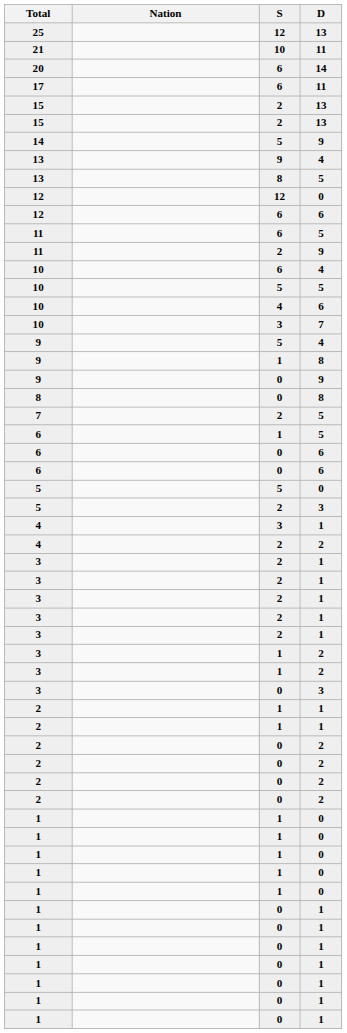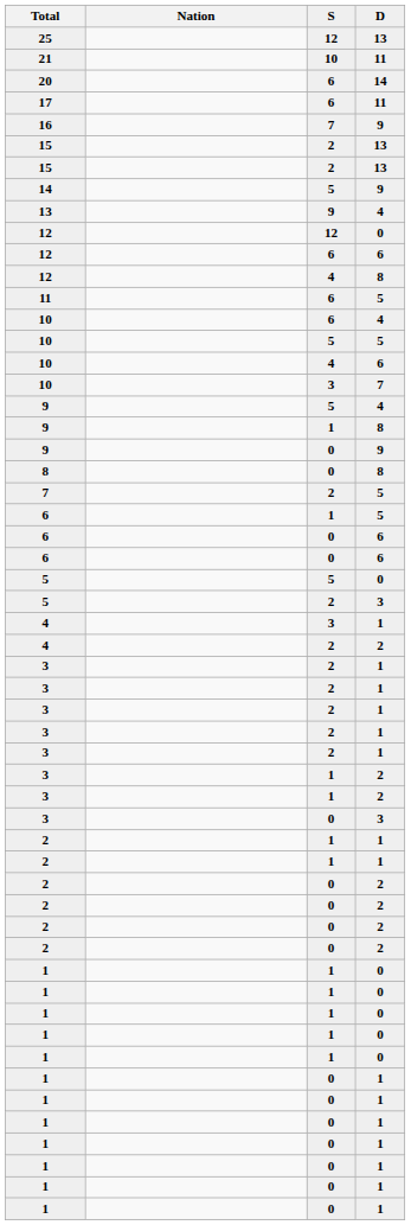 <table class="sortable wikitable" style="font-size:90%;">
 <tr>
 <th width=81>Total</th>
 <th width=236>Nation</th>
 <th width=47 style="background:#efefef"> S </th>
 <th width=47 style="background:#efefef"> D </th>
 </tr>
 <tr align=center>
 <td bgcolor=#efefef><strong>25</strong></td>
 <td align=left></td>
 <td bgcolor=#efefef><strong>12</strong></td>
 <td bgcolor=#efefef><strong>13</strong></td>
 </tr>
 <tr align=center>
 <td bgcolor=#efefef><strong>21</strong></td>
 <td align=left></td>
 <td bgcolor=#efefef><strong>10</strong></td>
 <td bgcolor=#efefef><strong>11</strong></td>
 </tr>
 <tr align=center>
 <td bgcolor=#efefef><strong>20</strong></td>
 <td align=left></td>
 <td bgcolor=#efefef><strong>6</strong></td>
 <td bgcolor=#efefef><strong>14</strong></td>
 </tr>
 <tr align=center>
 <td bgcolor=#efefef><strong>17</strong></td>
 <td align=left></td>
 <td bgcolor=#efefef><strong>6</strong></td>
 <td bgcolor=#efefef><strong>11</strong></td>
 </tr>
 <tr align=center>
+<td bgcolor=#efefef><strong>16</strong></td>
+<td align=left></td>
+<td bgcolor=#efefef><strong>7</strong></td>
+<td bgcolor=#efefef><strong>9</strong></td>
+</tr>
+<tr align=center>
 <td bgcolor=#efefef><strong>15</strong></td>
 <td align=left></td>
 <td bgcolor=#efefef><strong>2</strong></td>
 <td bgcolor=#efefef><strong>13</strong></td>
 </tr>
 <tr align=center>
 <td bgcolor=#efefef><strong>15</strong></td>
 <td align=left></td>
 <td bgcolor=#efefef><strong>2</strong></td>
 <td bgcolor=#efefef><strong>13</strong></td>
 </tr>
 <tr align=center>
 <td bgcolor=#efefef><strong>14</strong></td>
 <td align=left></td>
 <td bgcolor=#efefef><strong>5</strong></td>
 <td bgcolor=#efefef><strong>9</strong></td>
 </tr>
 <tr align=center>
 <td bgcolor=#efefef><strong>13</strong></td>
 <td align=left></td>
 <td bgcolor=#efefef><strong>9</strong></td>
 <td bgcolor=#efefef><strong>4</strong></td>
 </tr>
 <tr align=center>
-<td bgcolor=#efefef><strong>13</strong></td>
-<td align=left></td>
-<td bgcolor=#efefef><strong>8</strong></td>
-<td bgcolor=#efefef><strong>5</strong></td>
-</tr>
-<tr align=center>
 <td bgcolor=#efefef><strong>12</strong></td>
 <td align=left></td>
 <td bgcolor=#efefef><strong>12</strong></td>
 <td bgcolor=#efefef><strong>0</strong></td>
 </tr>
 <tr align=center>
 <td bgcolor=#efefef><strong>12</strong></td>
 <td align=left></td>
 <td bgcolor=#efefef><strong>6</strong></td>
 <td bgcolor=#efefef><strong>6</strong></td>
 </tr>
 <tr align=center>
+<td bgcolor=#efefef><strong>12</strong></td>
+<td align=left></td>
+<td bgcolor=#efefef><strong>4</strong></td>
+<td bgcolor=#efefef><strong>8</strong></td>
+</tr>
+<tr align=center>
 <td bgcolor=#efefef><strong>11</strong></td>
 <td align=left></td>
 <td bgcolor=#efefef><strong>6</strong></td>
 <td bgcolor=#efefef><strong>5</strong></td>
-</tr>
-<tr align=center>
-<td bgcolor=#efefef><strong>11</strong></td>
-<td align=left></td>
-<td bgcolor=#efefef><strong>2</strong></td>
-<td bgcolor=#efefef><strong>9</strong></td>
 </tr>
 <tr align=center>
 <td bgcolor=#efefef><strong>10</strong></td>
 <td align=left></td>
 <td bgcolor=#efefef><strong>6</strong></td>
 <td bgcolor=#efefef><strong>4</strong></td>
 </tr>
 <tr align=center>
 <td bgcolor=#efefef><strong>10</strong></td>
 <td align=left></td>
 <td bgcolor=#efefef><strong>5</strong></td>
 <td bgcolor=#efefef><strong>5</strong></td>
 </tr>
 <tr align=center>
 <td bgcolor=#efefef><strong>10</strong></td>
 <td align=left></td>
 <td bgcolor=#efefef><strong>4</strong></td>
 <td bgcolor=#efefef><strong>6</strong></td>
 </tr>
 <tr align=center>
 <td bgcolor=#efefef><strong>10</strong></td>
 <td align=left></td>
 <td bgcolor=#efefef><strong>3</strong></td>
 <td bgcolor=#efefef><strong>7</strong></td>
 </tr>
 <tr align=center>
 <td bgcolor=#efefef><strong>9</strong></td>
 <td align=left></td>
 <td bgcolor=#efefef><strong>5</strong></td>
 <td bgcolor=#efefef><strong>4</strong></td>
 </tr>
 <tr align=center>
 <td bgcolor=#efefef><strong>9</strong></td>
 <td align=left></td>
 <td bgcolor=#efefef><strong>1</strong></td>
 <td bgcolor=#efefef><strong>8</strong></td>
 </tr>
 <tr align=center>
 <td bgcolor=#efefef><strong>9</strong></td>
 <td align=left></td>
 <td bgcolor=#efefef><strong>0</strong></td>
 <td bgcolor=#efefef><strong>9</strong></td>
 </tr>
 <tr align=center>
 <td bgcolor=#efefef><strong>8</strong></td>
 <td align=left></td>
 <td bgcolor=#efefef><strong>0</strong></td>
 <td bgcolor=#efefef><strong>8</strong></td>
 </tr>
 <tr align=center>
 <td bgcolor=#efefef><strong>7</strong></td>
 <td align=left></td>
 <td bgcolor=#efefef><strong>2</strong></td>
 <td bgcolor=#efefef><strong>5</strong></td>
 </tr>
 <tr align=center>
 <td bgcolor=#efefef><strong>6</strong></td>
 <td align=left></td>
 <td bgcolor=#efefef><strong>1</strong></td>
 <td bgcolor=#efefef><strong>5</strong></td>
 </tr>
 <tr align=center>
 <td bgcolor=#efefef><strong>6</strong></td>
 <td align=left></td>
 <td bgcolor=#efefef><strong>0</strong></td>
 <td bgcolor=#efefef><strong>6</strong></td>
 </tr>
 <tr align=center>
 <td bgcolor=#efefef><strong>6</strong></td>
 <td align=left></td>
 <td bgcolor=#efefef><strong>0</strong></td>
 <td bgcolor=#efefef><strong>6</strong></td>
 </tr>
 <tr align=center>
 <td bgcolor=#efefef><strong>5</strong></td>
 <td align=left></td>
 <td bgcolor=#efefef><strong>5</strong></td>
 <td bgcolor=#efefef><strong>0</strong></td>
 </tr>
 <tr align=center>
 <td bgcolor=#efefef><strong>5</strong></td>
 <td align=left></td>
 <td bgcolor=#efefef><strong>2</strong></td>
 <td bgcolor=#efefef><strong>3</strong></td>
 </tr>
 <tr align=center>
 <td bgcolor=#efefef><strong>4</strong></td>
 <td align=left></td>
 <td bgcolor=#efefef><strong>3</strong></td>
 <td bgcolor=#efefef><strong>1</strong></td>
 </tr>
 <tr align=center>
 <td bgcolor=#efefef><strong>4</strong></td>
 <td align=left></td>
 <td bgcolor=#efefef><strong>2</strong></td>
 <td bgcolor=#efefef><strong>2</strong></td>
 </tr>
 <tr align=center>
 <td bgcolor=#efefef><strong>3</strong></td>
 <td align=left></td>
 <td bgcolor=#efefef><strong>2</strong></td>
 <td bgcolor=#efefef><strong>1</strong></td>
 </tr>
 <tr align=center>
 <td bgcolor=#efefef><strong>3</strong></td>
 <td align=left></td>
 <td bgcolor=#efefef><strong>2</strong></td>
 <td bgcolor=#efefef><strong>1</strong></td>
 </tr>
 <tr align=center>
 <td bgcolor=#efefef><strong>3</strong></td>
 <td align=left></td>
 <td bgcolor=#efefef><strong>2</strong></td>
 <td bgcolor=#efefef><strong>1</strong></td>
 </tr>
 <tr align=center>
 <td bgcolor=#efefef><strong>3</strong></td>
 <td align=left></td>
 <td bgcolor=#efefef><strong>2</strong></td>
 <td bgcolor=#efefef><strong>1</strong></td>
 </tr>
 <tr align=center>
 <td bgcolor=#efefef><strong>3</strong></td>
 <td align=left></td>
 <td bgcolor=#efefef><strong>2</strong></td>
 <td bgcolor=#efefef><strong>1</strong></td>
 </tr>
 <tr align=center>
 <td bgcolor=#efefef><strong>3</strong></td>
 <td align=left></td>
 <td bgcolor=#efefef><strong>1</strong></td>
 <td bgcolor=#efefef><strong>2</strong></td>
 </tr>
 <tr align=center>
 <td bgcolor=#efefef><strong>3</strong></td>
 <td align=left></td>
 <td bgcolor=#efefef><strong>1</strong></td>
 <td bgcolor=#efefef><strong>2</strong></td>
 </tr>
 <tr align=center>
 <td bgcolor=#efefef><strong>3</strong></td>
 <td align=left></td>
 <td bgcolor=#efefef><strong>0</strong></td>
 <td bgcolor=#efefef><strong>3</strong></td>
 </tr>
 <tr align=center>
 <td bgcolor=#efefef><strong>2</strong></td>
 <td align=left></td>
 <td bgcolor=#efefef><strong>1</strong></td>
 <td bgcolor=#efefef><strong>1</strong></td>
 </tr>
 <tr align=center>
 <td bgcolor=#efefef><strong>2</strong></td>
 <td align=left></td>
 <td bgcolor=#efefef><strong>1</strong></td>
 <td bgcolor=#efefef><strong>1</strong></td>
 </tr>
 <tr align=center>
 <td bgcolor=#efefef><strong>2</strong></td>
 <td align=left></td>
 <td bgcolor=#efefef><strong>0</strong></td>
 <td bgcolor=#efefef><strong>2</strong></td>
 </tr>
 <tr align=center>
 <td bgcolor=#efefef><strong>2</strong></td>
 <td align=left></td>
 <td bgcolor=#efefef><strong>0</strong></td>
 <td bgcolor=#efefef><strong>2</strong></td>
 </tr>
 <tr align=center>
 <td bgcolor=#efefef><strong>2</strong></td>
 <td align=left></td>
 <td bgcolor=#efefef><strong>0</strong></td>
 <td bgcolor=#efefef><strong>2</strong></td>
 </tr>
 <tr align=center>
 <td bgcolor=#efefef><strong>2</strong></td>
 <td align=left></td>
 <td bgcolor=#efefef><strong>0</strong></td>
 <td bgcolor=#efefef><strong>2</strong></td>
 </tr>
 <tr align=center>
 <td bgcolor=#efefef><strong>1</strong></td>
 <td align=left></td>
 <td bgcolor=#efefef><strong>1</strong></td>
 <td bgcolor=#efefef><strong>0</strong></td>
 </tr>
 <tr align=center>
 <td bgcolor=#efefef><strong>1</strong></td>
 <td align=left></td>
 <td bgcolor=#efefef><strong>1</strong></td>
 <td bgcolor=#efefef><strong>0</strong></td>
 </tr>
 <tr align=center>
 <td bgcolor=#efefef><strong>1</strong></td>
 <td align=left></td>
 <td bgcolor=#efefef><strong>1</strong></td>
 <td bgcolor=#efefef><strong>0</strong></td>
 </tr>
 <tr align=center>
 <td bgcolor=#efefef><strong>1</strong></td>
 <td align=left></td>
 <td bgcolor=#efefef><strong>1</strong></td>
 <td bgcolor=#efefef><strong>0</strong></td>
 </tr>
 <tr align=center>
 <td bgcolor=#efefef><strong>1</strong></td>
 <td align=left></td>
 <td bgcolor=#efefef><strong>1</strong></td>
 <td bgcolor=#efefef><strong>0</strong></td>
 </tr>
 <tr align=center>
 <td bgcolor=#efefef><strong>1</strong></td>
 <td align=left></td>
 <td bgcolor=#efefef><strong>0</strong></td>
 <td bgcolor=#efefef><strong>1</strong></td>
 </tr>
 <tr align=center>
 <td bgcolor=#efefef><strong>1</strong></td>
 <td align=left></td>
 <td bgcolor=#efefef><strong>0</strong></td>
 <td bgcolor=#efefef><strong>1</strong></td>
 </tr>
 <tr align=center>
 <td bgcolor=#efefef><strong>1</strong></td>
 <td align=left></td>
 <td bgcolor=#efefef><strong>0</strong></td>
 <td bgcolor=#efefef><strong>1</strong></td>
 </tr>
 <tr align=center>
 <td bgcolor=#efefef><strong>1</strong></td>
 <td align=left></td>
 <td bgcolor=#efefef><strong>0</strong></td>
 <td bgcolor=#efefef><strong>1</strong></td>
 </tr>
 <tr align=center>
 <td bgcolor=#efefef><strong>1</strong></td>
 <td align=left></td>
 <td bgcolor=#efefef><strong>0</strong></td>
 <td bgcolor=#efefef><strong>1</strong></td>
 </tr>
 <tr align=center>
 <td bgcolor=#efefef><strong>1</strong></td>
 <td align=left></td>
 <td bgcolor=#efefef><strong>0</strong></td>
 <td bgcolor=#efefef><strong>1</strong></td>
 </tr>
 <tr align=center>
 <td bgcolor=#efefef><strong>1</strong></td>
 <td align=left></td>
 <td bgcolor=#efefef><strong>0</strong></td>
 <td bgcolor=#efefef><strong>1</strong></td>
 </tr>
 </table>
